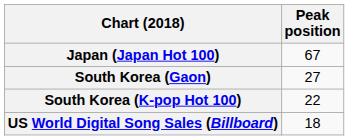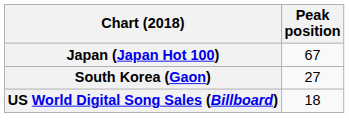 <table class="wikitable sortable plainrowheaders" style="text-align:center">
 <tr>
 <th scope="col">Chart (2018)</th>
 <th scope="col">Peak<br>position</th>
 </tr>
 <tr>
 <th scope="row">Japan (<a href='#'>Japan Hot 100</a>)</th>
 <td>67</td>
 </tr>
 <tr>
 <th scope="row">South Korea (<a href='#'>Gaon</a>)</th>
 <td>27</td>
 </tr>
 <tr>
-<th scope="row">South Korea (<a href='#'>K-pop Hot 100</a>)</th>
-<td>22</td>
-</tr>
-<tr>
 <th scope="row">US <a href='#'>World Digital Song Sales</a> (<em><a href='#'>Billboard</a></em>)</th>
 <td>18</td>
 </tr>
 </table>
